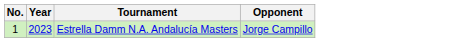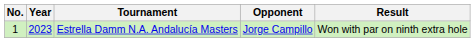 <table class="wikitable" style="font-size:95%;">
 <tr>
 <th>No.</th>
 <th>Year</th>
 <th>Tournament</th>
 <th>Opponent</th>
+<th>Result</th>
 </tr>
 <tr style="background:#D0F0C0;">
 <td align=center>1</td>
 <td><a href='#'>2023</a></td>
 <td><a href='#'>Estrella Damm N.A. Andalucía Masters</a></td>
 <td> <a href='#'>Jorge Campillo</a></td>
+<td>Won with par on ninth extra hole</td>
 </tr>
 </table>
